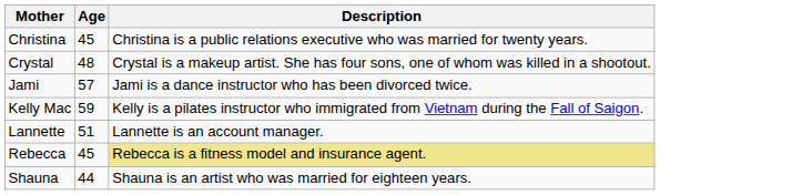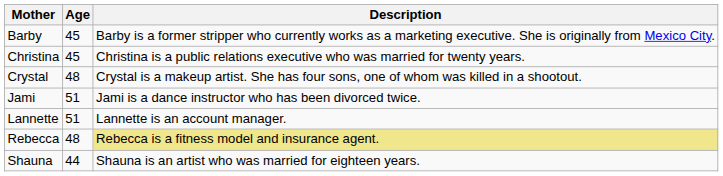 <table class="wikitable sortable">
 <tr>
 <th>Mother</th>
 <th>Age</th>
 <th>Description</th>
+</tr>
+<tr>
+<td>Barby</td>
+<td>45</td>
+<td>Barby is a former stripper who currently works as a marketing executive. She is originally from <a href='#'>Mexico City</a>.</td>
 </tr>
 <tr>
 <td>Christina</td>
 <td>45</td>
 <td>Christina is a public relations executive who was married for twenty years.</td>
 </tr>
 <tr>
 <td>Crystal</td>
 <td>48</td>
 <td>Crystal is a makeup artist. She has four sons, one of whom was killed in a shootout.</td>
 </tr>
 <tr>
 <td>Jami</td>
-<td>57</td>
+<td>51</td>
 <td>Jami is a dance instructor who has been divorced twice.</td>
-</tr>
-<tr>
-<td>Kelly Mac</td>
-<td>59</td>
-<td>Kelly is a pilates instructor who immigrated from <a href='#'>Vietnam</a> during the <a href='#'>Fall of Saigon</a>.</td>
 </tr>
 <tr>
 <td>Lannette</td>
 <td>51</td>
 <td>Lannette is an account manager.</td>
 </tr>
 <tr>
 <td>Rebecca</td>
-<td>45</td>
+<td>48</td>
 <td style="background: khaki;">Rebecca is a fitness model and insurance agent.</td>
 </tr>
 <tr>
 <td>Shauna</td>
 <td>44</td>
 <td>Shauna is an artist who was married for eighteen years.</td>
 </tr>
 </table>
